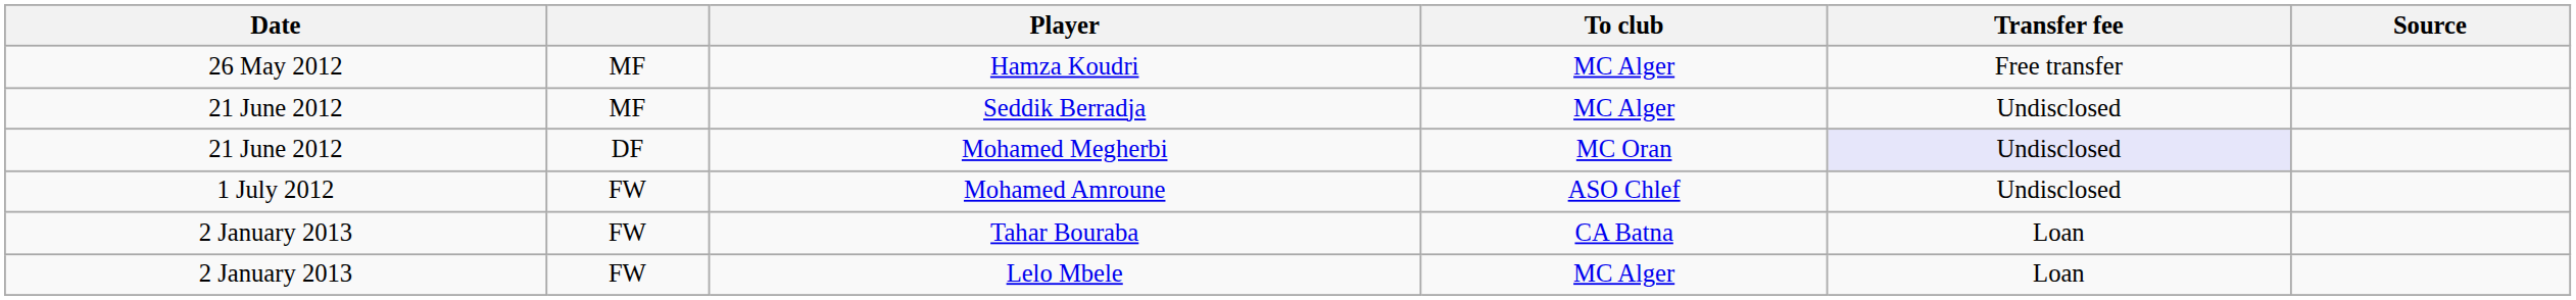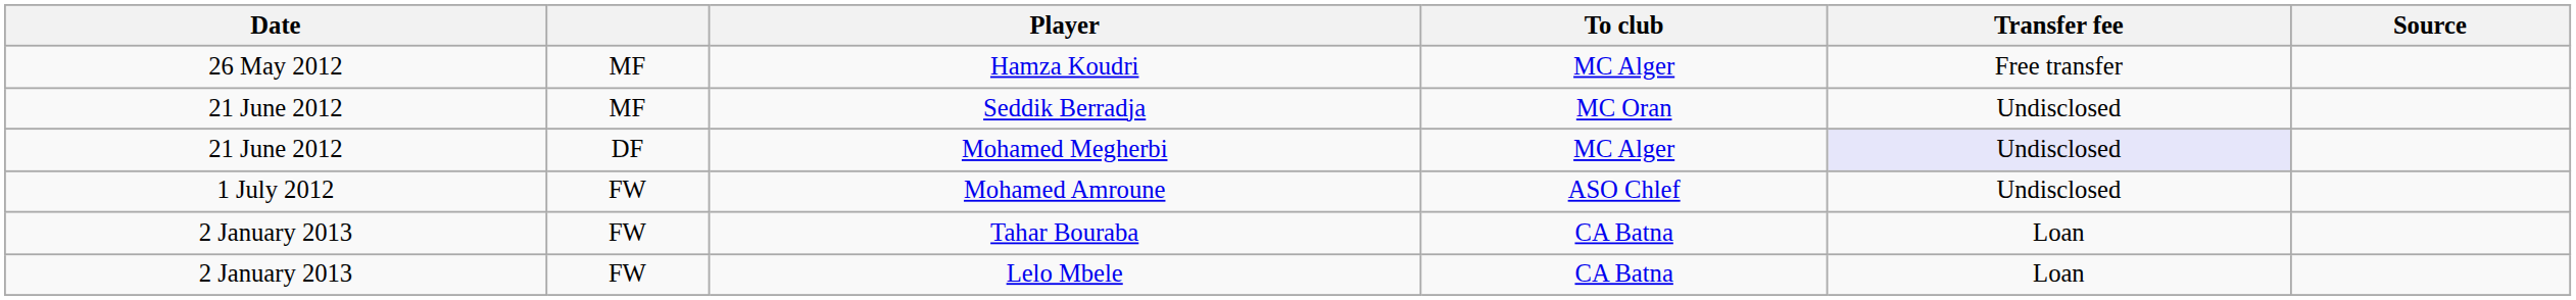 <table class="wikitable sortable" style="width:70%; text-align:center; font-size:85%; text-align:centre;">
 <tr>
 <th>Date</th>
 <th></th>
 <th>Player</th>
 <th>To club</th>
 <th>Transfer fee</th>
 <th>Source</th>
 </tr>
 <tr>
 <td>26 May 2012</td>
 <td>MF</td>
 <td> <a href='#'>Hamza Koudri</a></td>
 <td><a href='#'>MC Alger</a></td>
 <td>Free transfer</td>
 <td></td>
 </tr>
 <tr>
 <td>21 June 2012</td>
 <td>MF</td>
 <td> <a href='#'>Seddik Berradja</a></td>
-<td><a href='#'>MC Alger</a></td>
+<td><a href='#'>MC Oran</a></td>
 <td>Undisclosed</td>
 <td></td>
 </tr>
 <tr>
 <td>21 June 2012</td>
 <td>DF</td>
 <td> <a href='#'>Mohamed Megherbi</a></td>
-<td><a href='#'>MC Oran</a></td>
+<td><a href='#'>MC Alger</a></td>
 <td style="background: lavender;">Undisclosed</td>
 <td></td>
 </tr>
 <tr>
 <td>1 July 2012</td>
 <td>FW</td>
 <td> <a href='#'>Mohamed Amroune</a></td>
 <td><a href='#'>ASO Chlef</a></td>
 <td>Undisclosed</td>
 <td></td>
 </tr>
 <tr>
 <td>2 January 2013</td>
 <td>FW</td>
 <td> <a href='#'>Tahar Bouraba</a></td>
 <td><a href='#'>CA Batna</a></td>
 <td>Loan</td>
 <td></td>
 </tr>
 <tr>
 <td>2 January 2013</td>
 <td>FW</td>
 <td> <a href='#'>Lelo Mbele</a></td>
-<td><a href='#'>MC Alger</a></td>
+<td><a href='#'>CA Batna</a></td>
 <td>Loan</td>
 <td></td>
 </tr>
 </table>
